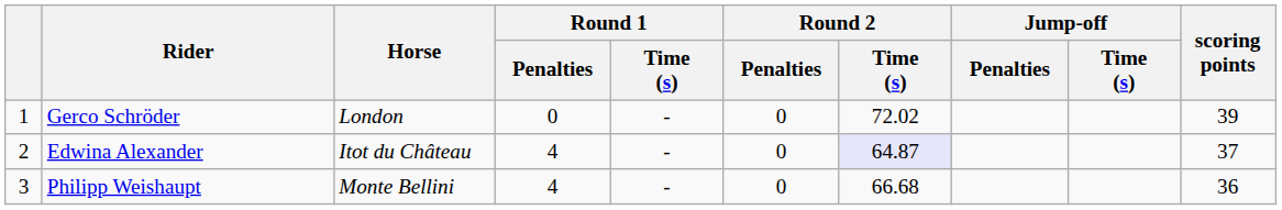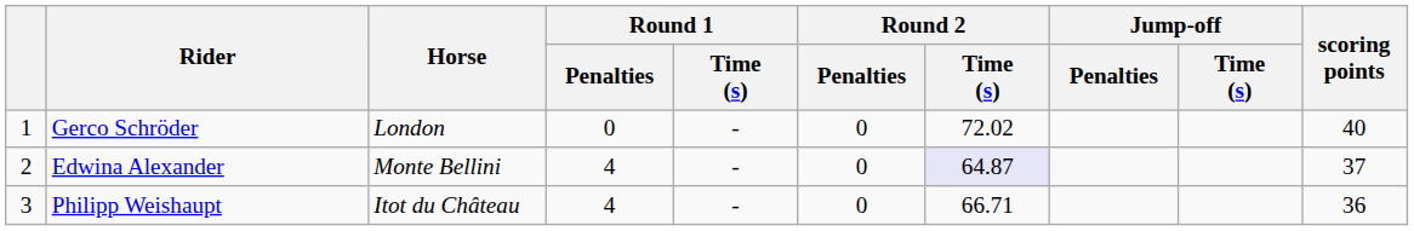 <table class="wikitable" style="font-size: 90%">
 <tr>
 <th rowspan=2 width=20></th>
 <th rowspan=2 width=210>Rider</th>
 <th rowspan=2 width=110>Horse</th>
 <th colspan=2>Round 1</th>
 <th colspan=2>Round 2</th>
 <th colspan=2>Jump-off</th>
 <th rowspan=2 width=60>scoring<br>points</th>
 </tr>
 <tr>
 <th width=75>Penalties</th>
 <th width=75>Time<br>(<a href='#'>s</a>)</th>
 <th width=75>Penalties</th>
 <th width=75>Time<br>(<a href='#'>s</a>)</th>
 <th width=75>Penalties</th>
 <th width=75>Time<br>(<a href='#'>s</a>)</th>
 </tr>
 <tr>
 <td align=center>1</td>
 <td> <a href='#'>Gerco Schröder</a></td>
 <td><em>London</em></td>
 <td align=center>0</td>
 <td align=center>-</td>
 <td align=center>0</td>
 <td align=center>72.02</td>
 <td align=center></td>
 <td align=center></td>
-<td align=center>39</td>
+<td align=center>40</td>
 </tr>
 <tr>
 <td align=center>2</td>
 <td> <a href='#'>Edwina Alexander</a></td>
-<td><em>Itot du Château</em></td>
+<td><em>Monte Bellini</em></td>
 <td align=center>4</td>
 <td align=center>-</td>
 <td align=center>0</td>
 <td align=center style="background: lavender;">64.87</td>
 <td align=center></td>
 <td align=center></td>
 <td align=center>37</td>
 </tr>
 <tr>
 <td align=center>3</td>
 <td> <a href='#'>Philipp Weishaupt</a></td>
-<td><em>Monte Bellini</em></td>
+<td><em>Itot du Château</em></td>
 <td align=center>4</td>
 <td align=center>-</td>
 <td align=center>0</td>
-<td align=center>66.68</td>
+<td align=center>66.71</td>
 <td align=center></td>
 <td align=center></td>
 <td align=center>36</td>
 </tr>
 </table>
